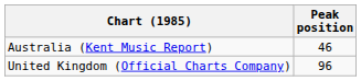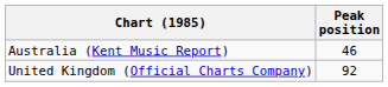 <table class="wikitable sortable plainrowheaders">
 <tr>
 <th>Chart (1985)</th>
 <th>Peak<br>position</th>
 </tr>
 <tr>
 <td>Australia (<a href='#'>Kent Music Report</a>)</td>
 <td align="center">46</td>
 </tr>
 <tr>
 <td>United Kingdom (<a href='#'>Official Charts Company</a>)</td>
-<td align="center">96</td>
+<td align="center">92</td>
 </tr>
 </table>
